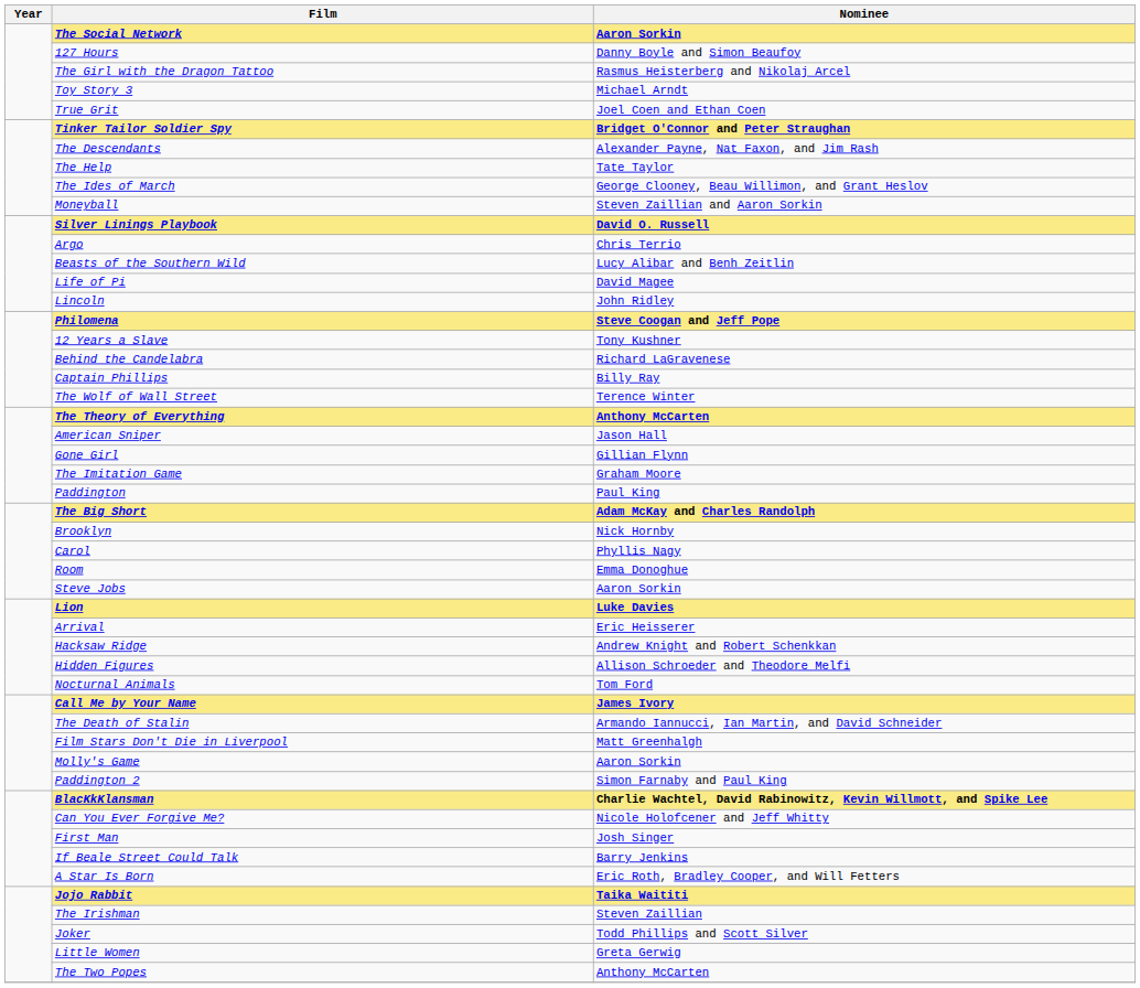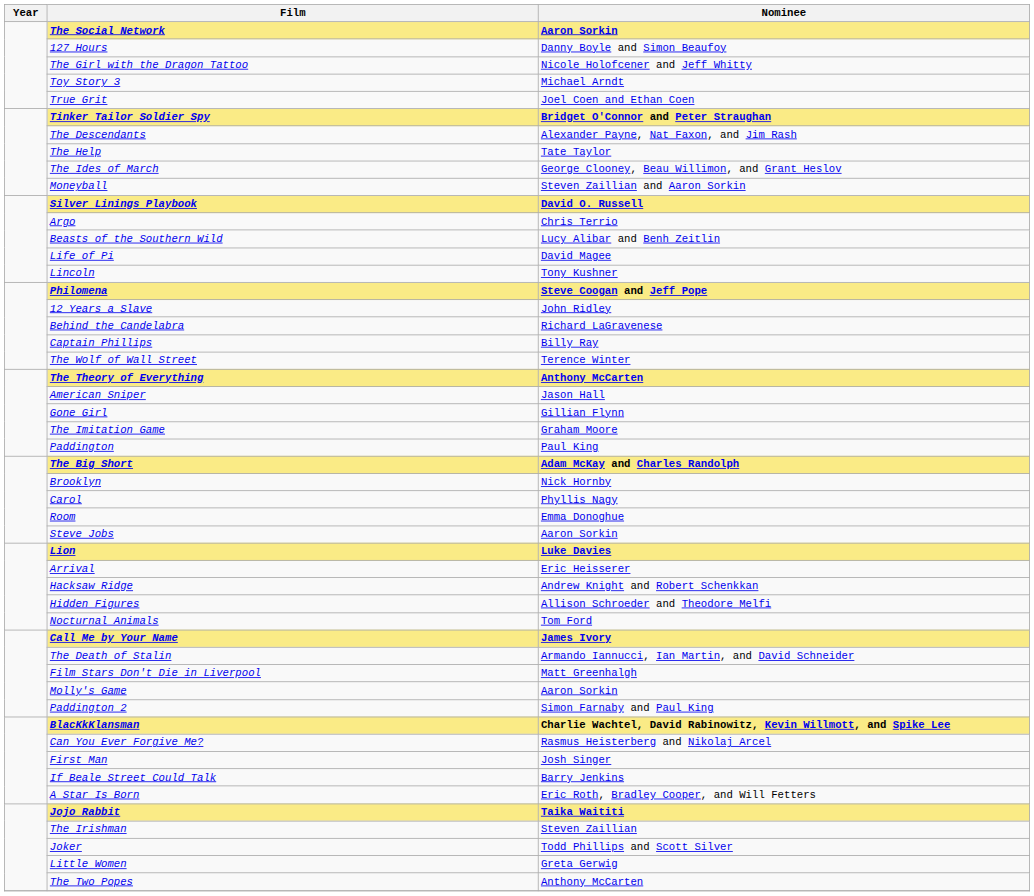 <table class="wikitable">
 <tr>
 <th scope="col" style="width:2%;">Year</th>
 <th scope="col" style="width:30%;">Film</th>
 <th scope="col" style="width:30%;">Nominee</th>
 </tr>
 <tr>
 <td rowspan="5"><small></small></td>
 <td style="background:#FAEB86"><strong><em><a href='#'>The Social Network</a></em></strong></td>
 <td style="background:#FAEB86"><strong><a href='#'>Aaron Sorkin</a></strong></td>
 </tr>
 <tr>
 <td><em><a href='#'>127 Hours</a></em></td>
 <td><a href='#'>Danny Boyle</a> and <a href='#'>Simon Beaufoy</a></td>
 </tr>
 <tr>
 <td><em><a href='#'>The Girl with the Dragon Tattoo</a></em></td>
-<td><a href='#'>Rasmus Heisterberg</a> and <a href='#'>Nikolaj Arcel</a></td>
+<td><a href='#'>Nicole Holofcener</a> and <a href='#'>Jeff Whitty</a></td>
 </tr>
 <tr>
 <td><em><a href='#'>Toy Story 3</a></em></td>
 <td><a href='#'>Michael Arndt</a></td>
 </tr>
 <tr>
 <td><em><a href='#'>True Grit</a></em></td>
 <td><a href='#'>Joel Coen and Ethan Coen</a></td>
 </tr>
 <tr>
 <td rowspan="5"></td>
 <td style="background:#FAEB86"><strong><em><a href='#'>Tinker Tailor Soldier Spy</a></em></strong></td>
 <td style="background:#FAEB86"><strong><a href='#'>Bridget O'Connor</a> and <a href='#'>Peter Straughan</a></strong></td>
 </tr>
 <tr>
 <td><em><a href='#'>The Descendants</a></em></td>
 <td><a href='#'>Alexander Payne</a>, <a href='#'>Nat Faxon</a>, and <a href='#'>Jim Rash</a></td>
 </tr>
 <tr>
 <td><em><a href='#'>The Help</a></em></td>
 <td><a href='#'>Tate Taylor</a></td>
 </tr>
 <tr>
 <td><em><a href='#'>The Ides of March</a></em></td>
 <td><a href='#'>George Clooney</a>, <a href='#'>Beau Willimon</a>, and <a href='#'>Grant Heslov</a></td>
 </tr>
 <tr>
 <td><em><a href='#'>Moneyball</a></em></td>
 <td><a href='#'>Steven Zaillian</a> and <a href='#'>Aaron Sorkin</a></td>
 </tr>
 <tr>
 <td rowspan="5"></td>
 <td style="background:#FAEB86"><strong><em><a href='#'>Silver Linings Playbook</a></em></strong></td>
 <td style="background:#FAEB86"><strong><a href='#'>David O. Russell</a></strong></td>
 </tr>
 <tr>
 <td><em><a href='#'>Argo</a></em></td>
 <td><a href='#'>Chris Terrio</a></td>
 </tr>
 <tr>
 <td><em><a href='#'>Beasts of the Southern Wild</a></em></td>
 <td><a href='#'>Lucy Alibar</a> and <a href='#'>Benh Zeitlin</a></td>
 </tr>
 <tr>
 <td><em><a href='#'>Life of Pi</a></em></td>
 <td><a href='#'>David Magee</a></td>
 </tr>
 <tr>
 <td><em><a href='#'>Lincoln</a></em></td>
-<td><a href='#'>John Ridley</a></td>
+<td><a href='#'>Tony Kushner</a></td>
 </tr>
 <tr>
 <td rowspan="5"></td>
 <td style="background:#FAEB86"><strong><em><a href='#'>Philomena</a></em></strong></td>
 <td style="background:#FAEB86"><strong><a href='#'>Steve Coogan</a> and <a href='#'>Jeff Pope</a></strong></td>
 </tr>
 <tr>
 <td><em><a href='#'>12 Years a Slave</a></em></td>
-<td><a href='#'>Tony Kushner</a></td>
+<td><a href='#'>John Ridley</a></td>
 </tr>
 <tr>
 <td><em><a href='#'>Behind the Candelabra</a></em></td>
 <td><a href='#'>Richard LaGravenese</a></td>
 </tr>
 <tr>
 <td><em><a href='#'>Captain Phillips</a></em></td>
 <td><a href='#'>Billy Ray</a></td>
 </tr>
 <tr>
 <td><em><a href='#'>The Wolf of Wall Street</a></em></td>
 <td><a href='#'>Terence Winter</a></td>
 </tr>
 <tr>
 <td rowspan="5"></td>
 <td style="background:#FAEB86"><strong><em><a href='#'>The Theory of Everything</a></em></strong></td>
 <td style="background:#FAEB86"><strong><a href='#'>Anthony McCarten</a></strong></td>
 </tr>
 <tr>
 <td><em><a href='#'>American Sniper</a></em></td>
 <td><a href='#'>Jason Hall</a></td>
 </tr>
 <tr>
 <td><em><a href='#'>Gone Girl</a></em></td>
 <td><a href='#'>Gillian Flynn</a></td>
 </tr>
 <tr>
 <td><em><a href='#'>The Imitation Game</a></em></td>
 <td><a href='#'>Graham Moore</a></td>
 </tr>
 <tr>
 <td><em><a href='#'>Paddington</a></em></td>
 <td><a href='#'>Paul King</a></td>
 </tr>
 <tr>
 <td rowspan="5"></td>
 <td style="background:#FAEB86"><strong><em><a href='#'>The Big Short</a></em></strong></td>
 <td style="background:#FAEB86"><strong><a href='#'>Adam McKay</a> and <a href='#'>Charles Randolph</a></strong></td>
 </tr>
 <tr>
 <td><em><a href='#'>Brooklyn</a></em></td>
 <td><a href='#'>Nick Hornby</a></td>
 </tr>
 <tr>
 <td><em><a href='#'>Carol</a></em></td>
 <td><a href='#'>Phyllis Nagy</a></td>
 </tr>
 <tr>
 <td><em><a href='#'>Room</a></em></td>
 <td><a href='#'>Emma Donoghue</a></td>
 </tr>
 <tr>
 <td><em><a href='#'>Steve Jobs</a></em></td>
 <td><a href='#'>Aaron Sorkin</a></td>
 </tr>
 <tr>
 <td rowspan="5"></td>
 <td style="background:#FAEB86"><strong><em><a href='#'>Lion</a></em></strong></td>
 <td style="background:#FAEB86"><strong><a href='#'>Luke Davies</a></strong></td>
 </tr>
 <tr>
 <td><em><a href='#'>Arrival</a></em></td>
 <td><a href='#'>Eric Heisserer</a></td>
 </tr>
 <tr>
 <td><em><a href='#'>Hacksaw Ridge</a></em></td>
 <td><a href='#'>Andrew Knight</a> and <a href='#'>Robert Schenkkan</a></td>
 </tr>
 <tr>
 <td><em><a href='#'>Hidden Figures</a></em></td>
 <td><a href='#'>Allison Schroeder</a> and <a href='#'>Theodore Melfi</a></td>
 </tr>
 <tr>
 <td><em><a href='#'>Nocturnal Animals</a></em></td>
 <td><a href='#'>Tom Ford</a></td>
 </tr>
 <tr>
 <td rowspan="5"></td>
 <td style="background:#FAEB86"><strong><em><a href='#'>Call Me by Your Name</a></em></strong></td>
 <td style="background:#FAEB86"><strong><a href='#'>James Ivory</a></strong></td>
 </tr>
 <tr>
 <td><em><a href='#'>The Death of Stalin</a></em></td>
 <td><a href='#'>Armando Iannucci</a>, <a href='#'>Ian Martin</a>, and <a href='#'>David Schneider</a></td>
 </tr>
 <tr>
 <td><em><a href='#'>Film Stars Don't Die in Liverpool</a></em></td>
 <td><a href='#'>Matt Greenhalgh</a></td>
 </tr>
 <tr>
 <td><em><a href='#'>Molly's Game</a></em></td>
 <td><a href='#'>Aaron Sorkin</a></td>
 </tr>
 <tr>
 <td><em><a href='#'>Paddington 2</a></em></td>
 <td><a href='#'>Simon Farnaby</a> and <a href='#'>Paul King</a></td>
 </tr>
 <tr>
 <td rowspan="5"></td>
 <td style="background:#FAEB86"><strong><em><a href='#'>BlacKkKlansman</a></em></strong></td>
 <td style="background:#FAEB86"><strong>Charlie Wachtel, David Rabinowitz, <a href='#'>Kevin Willmott</a>, and <a href='#'>Spike Lee</a></strong></td>
 </tr>
 <tr>
 <td><em><a href='#'>Can You Ever Forgive Me?</a></em></td>
-<td><a href='#'>Nicole Holofcener</a> and <a href='#'>Jeff Whitty</a></td>
+<td><a href='#'>Rasmus Heisterberg</a> and <a href='#'>Nikolaj Arcel</a></td>
 </tr>
 <tr>
 <td><em><a href='#'>First Man</a></em></td>
 <td><a href='#'>Josh Singer</a></td>
 </tr>
 <tr>
 <td><em><a href='#'>If Beale Street Could Talk</a></em></td>
 <td><a href='#'>Barry Jenkins</a></td>
 </tr>
 <tr>
 <td><em><a href='#'>A Star Is Born</a></em></td>
 <td><a href='#'>Eric Roth</a>, <a href='#'>Bradley Cooper</a>, and Will Fetters</td>
 </tr>
 <tr>
 <td rowspan="5"></td>
 <td style="background:#FAEB86"><strong><em><a href='#'>Jojo Rabbit</a></em></strong></td>
 <td style="background:#FAEB86"><strong><a href='#'>Taika Waititi</a></strong></td>
 </tr>
 <tr>
 <td><em><a href='#'>The Irishman</a></em></td>
 <td><a href='#'>Steven Zaillian</a></td>
 </tr>
 <tr>
 <td><em><a href='#'>Joker</a></em></td>
 <td><a href='#'>Todd Phillips</a> and <a href='#'>Scott Silver</a></td>
 </tr>
 <tr>
 <td><em><a href='#'>Little Women</a></em></td>
 <td><a href='#'>Greta Gerwig</a></td>
 </tr>
 <tr>
 <td><em><a href='#'>The Two Popes</a></em></td>
 <td><a href='#'>Anthony McCarten</a></td>
 </tr>
 <tr>
 </tr>
 </table>
